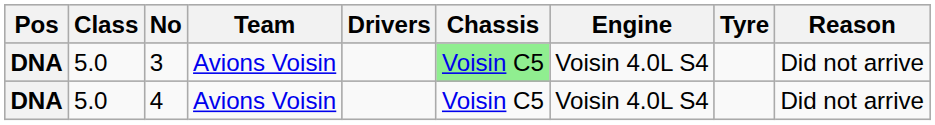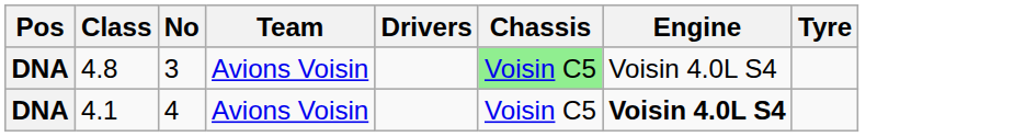 <table class="wikitable" style="font-size: 95%;">
 <tr>
 <th>Pos</th>
 <th>Class</th>
 <th>No</th>
 <th>Team</th>
 <th>Drivers</th>
 <th>Chassis</th>
 <th>Engine</th>
 <th>Tyre</th>
-<th>Reason</th>
 </tr>
 <tr>
 <th>DNA</th>
-<td>5.0</td>
+<td>4.8</td>
 <td>3</td>
 <td> <a href='#'>Avions Voisin</a></td>
 <td></td>
 <td style="background: lightgreen;"><a href='#'>Voisin</a> C5</td>
 <td>Voisin 4.0L S4</td>
 <td></td>
-<td>Did not arrive</td>
 </tr>
 <tr>
 <th>DNA</th>
-<td>5.0</td>
+<td>4.1</td>
 <td>4</td>
 <td> <a href='#'>Avions Voisin</a></td>
 <td></td>
 <td><a href='#'>Voisin</a> C5</td>
-<td>Voisin 4.0L S4</td>
+<td><strong>Voisin 4.0L S4</strong></td>
 <td></td>
-<td>Did not arrive</td>
 </tr>
 </table>
